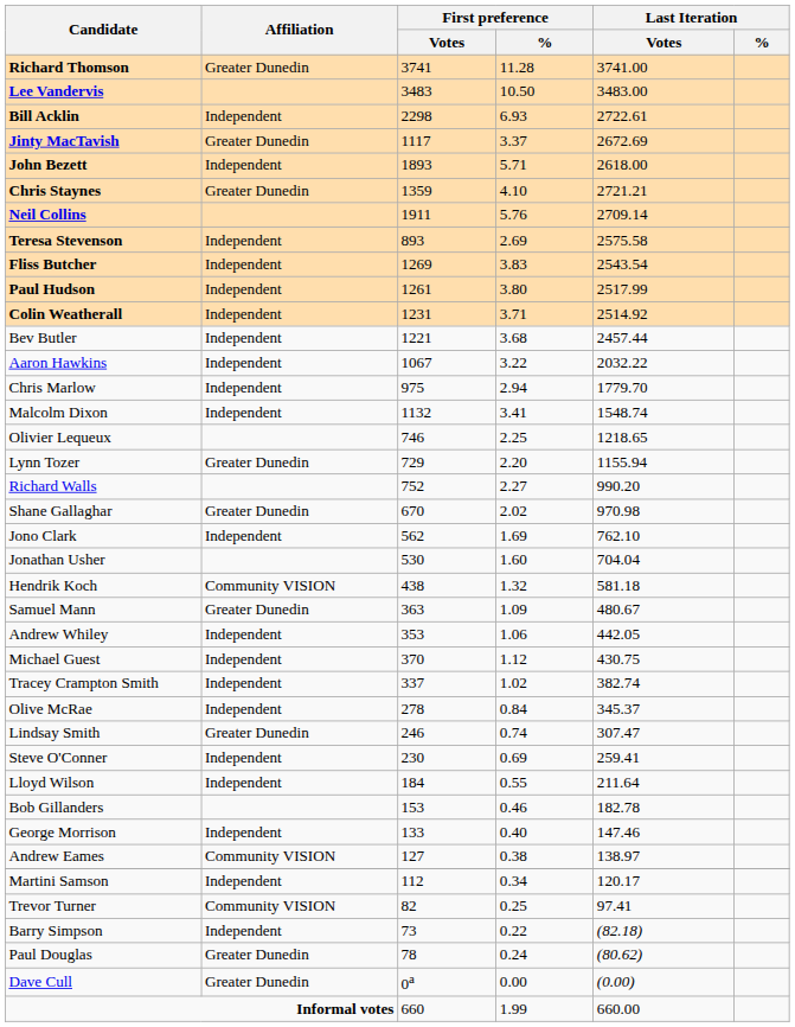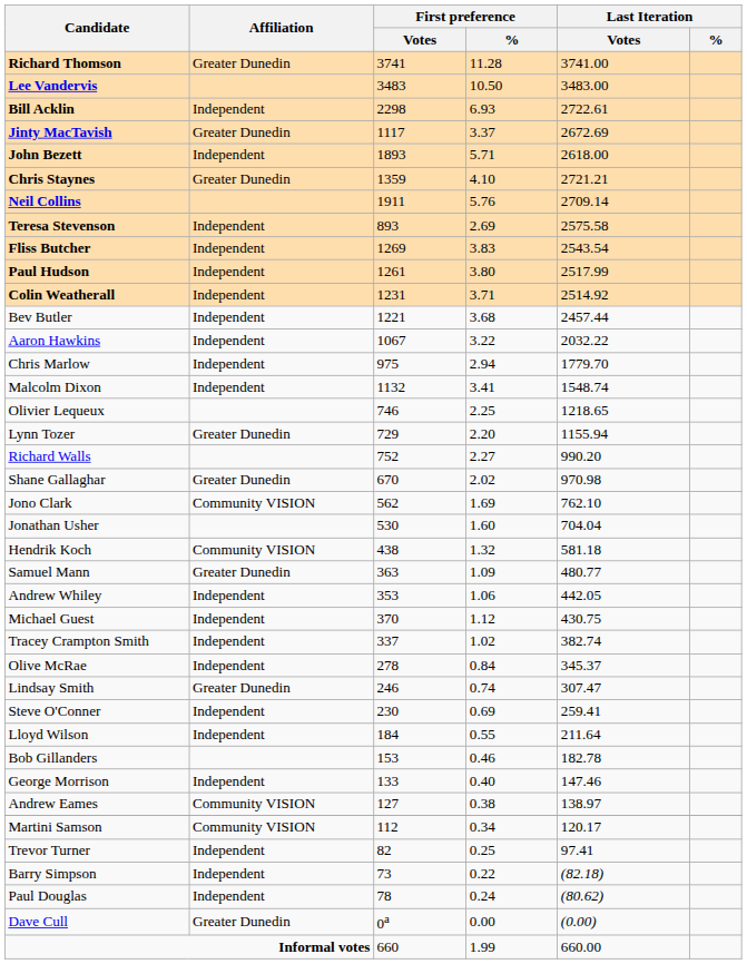 <table class="wikitable">
 <tr>
 <th rowspan=2 width="20%">Candidate</th>
 <th rowspan=2 width="20%">Affiliation</th>
 <th colspan=2 width="20%">First preference</th>
 <th colspan=2 width="20%">Last Iteration</th>
 </tr>
 <tr>
 <th>Votes</th>
 <th>%</th>
 <th>Votes</th>
 <th>%</th>
 </tr>
 <tr style="background:#ffdead;">
 <td><strong>Richard Thomson</strong></td>
 <td>Greater Dunedin</td>
 <td>3741</td>
 <td>11.28</td>
 <td>3741.00</td>
 <td></td>
 </tr>
 <tr style="background:#ffdead;">
 <td><strong><a href='#'>Lee Vandervis</a></strong></td>
 <td></td>
 <td>3483</td>
 <td>10.50</td>
 <td>3483.00</td>
 <td></td>
 </tr>
 <tr style="background:#ffdead;">
 <td><strong>Bill Acklin</strong></td>
 <td>Independent</td>
 <td>2298</td>
 <td>6.93</td>
 <td>2722.61</td>
 <td></td>
 </tr>
 <tr style="background:#ffdead;">
 <td><strong><a href='#'>Jinty MacTavish</a></strong></td>
 <td>Greater Dunedin</td>
 <td>1117</td>
 <td>3.37</td>
 <td>2672.69</td>
 <td></td>
 </tr>
 <tr style="background:#ffdead;">
 <td><strong>John Bezett</strong></td>
 <td>Independent</td>
 <td>1893</td>
 <td>5.71</td>
 <td>2618.00</td>
 <td></td>
 </tr>
 <tr style="background:#ffdead;">
 <td><strong>Chris Staynes</strong></td>
 <td>Greater Dunedin</td>
 <td>1359</td>
 <td>4.10</td>
 <td>2721.21</td>
 <td></td>
 </tr>
 <tr style="background:#ffdead;">
 <td><strong><a href='#'>Neil Collins</a></strong></td>
 <td></td>
 <td>1911</td>
 <td>5.76</td>
 <td>2709.14</td>
 <td></td>
 </tr>
 <tr style="background:#ffdead;">
 <td><strong>Teresa Stevenson</strong></td>
 <td>Independent</td>
 <td>893</td>
 <td>2.69</td>
 <td>2575.58</td>
 <td></td>
 </tr>
 <tr style="background:#ffdead;">
 <td><strong>Fliss Butcher </strong></td>
 <td>Independent</td>
 <td>1269</td>
 <td>3.83</td>
 <td>2543.54</td>
 <td></td>
 </tr>
 <tr style="background:#ffdead;">
 <td><strong>Paul Hudson </strong></td>
 <td>Independent</td>
 <td>1261</td>
 <td>3.80</td>
 <td>2517.99</td>
 <td></td>
 </tr>
 <tr style="background:#ffdead;">
 <td><strong>Colin Weatherall </strong></td>
 <td>Independent</td>
 <td>1231</td>
 <td>3.71</td>
 <td>2514.92</td>
 <td></td>
 </tr>
 <tr>
 <td>Bev Butler</td>
 <td>Independent</td>
 <td>1221</td>
 <td>3.68</td>
 <td>2457.44</td>
 <td></td>
 </tr>
 <tr>
 <td><a href='#'>Aaron Hawkins</a></td>
 <td>Independent</td>
 <td>1067</td>
 <td>3.22</td>
 <td>2032.22</td>
 <td></td>
 </tr>
 <tr>
 <td>Chris Marlow</td>
 <td>Independent</td>
 <td>975</td>
 <td>2.94</td>
 <td>1779.70</td>
 <td></td>
 </tr>
 <tr>
 <td>Malcolm Dixon</td>
 <td>Independent</td>
 <td>1132</td>
 <td>3.41</td>
 <td>1548.74</td>
 <td></td>
 </tr>
 <tr>
 <td>Olivier Lequeux</td>
 <td></td>
 <td>746</td>
 <td>2.25</td>
 <td>1218.65</td>
 <td></td>
 </tr>
 <tr>
 <td>Lynn Tozer</td>
 <td>Greater Dunedin</td>
 <td>729</td>
 <td>2.20</td>
 <td>1155.94</td>
 <td></td>
 </tr>
 <tr>
 <td><a href='#'>Richard Walls</a></td>
 <td></td>
 <td>752</td>
 <td>2.27</td>
 <td>990.20</td>
 <td></td>
 </tr>
 <tr>
 <td>Shane Gallaghar</td>
 <td>Greater Dunedin</td>
 <td>670</td>
 <td>2.02</td>
 <td>970.98</td>
 <td></td>
 </tr>
 <tr>
 <td>Jono Clark</td>
-<td>Independent</td>
+<td>Community VISION</td>
 <td>562</td>
 <td>1.69</td>
 <td>762.10</td>
 <td></td>
 </tr>
 <tr>
 <td>Jonathan Usher</td>
 <td></td>
 <td>530</td>
 <td>1.60</td>
 <td>704.04</td>
 <td></td>
 </tr>
 <tr>
 <td>Hendrik Koch</td>
 <td>Community VISION</td>
 <td>438</td>
 <td>1.32</td>
 <td>581.18</td>
 <td></td>
 </tr>
 <tr>
 <td>Samuel Mann</td>
 <td>Greater Dunedin</td>
 <td>363</td>
 <td>1.09</td>
-<td>480.67</td>
+<td>480.77</td>
 <td></td>
 </tr>
 <tr>
 <td>Andrew Whiley</td>
 <td>Independent</td>
 <td>353</td>
 <td>1.06</td>
 <td>442.05</td>
 <td></td>
 </tr>
 <tr>
 <td>Michael Guest</td>
 <td>Independent</td>
 <td>370</td>
 <td>1.12</td>
 <td>430.75</td>
 <td></td>
 </tr>
 <tr>
 <td>Tracey Crampton Smith</td>
 <td>Independent</td>
 <td>337</td>
 <td>1.02</td>
 <td>382.74</td>
 <td></td>
 </tr>
 <tr>
 <td>Olive McRae</td>
 <td>Independent</td>
 <td>278</td>
 <td>0.84</td>
 <td>345.37</td>
 <td></td>
 </tr>
 <tr>
 <td>Lindsay Smith</td>
 <td>Greater Dunedin</td>
 <td>246</td>
 <td>0.74</td>
 <td>307.47</td>
 <td></td>
 </tr>
 <tr>
 <td>Steve O'Conner</td>
 <td>Independent</td>
 <td>230</td>
 <td>0.69</td>
 <td>259.41</td>
 <td></td>
 </tr>
 <tr>
 <td>Lloyd Wilson</td>
 <td>Independent</td>
 <td>184</td>
 <td>0.55</td>
 <td>211.64</td>
 <td></td>
 </tr>
 <tr>
 <td>Bob Gillanders</td>
 <td></td>
 <td>153</td>
 <td>0.46</td>
 <td>182.78</td>
 <td></td>
 </tr>
 <tr>
 <td>George Morrison</td>
 <td>Independent</td>
 <td>133</td>
 <td>0.40</td>
 <td>147.46</td>
 <td></td>
 </tr>
 <tr>
 <td>Andrew Eames</td>
 <td>Community VISION</td>
 <td>127</td>
 <td>0.38</td>
 <td>138.97</td>
 <td></td>
 </tr>
 <tr>
 </tr>
 <tr>
 <td>Martini Samson</td>
-<td>Independent</td>
+<td>Community VISION</td>
 <td>112</td>
 <td>0.34</td>
 <td>120.17</td>
 <td></td>
 </tr>
 <tr>
 <td>Trevor Turner</td>
-<td>Community VISION</td>
+<td>Independent</td>
 <td>82</td>
 <td>0.25</td>
 <td>97.41</td>
 <td></td>
 </tr>
 <tr>
 <td>Barry Simpson</td>
 <td>Independent</td>
 <td>73</td>
 <td>0.22</td>
 <td><em>(82.18)</em></td>
 <td></td>
 </tr>
 <tr>
 <td>Paul Douglas</td>
-<td>Greater Dunedin</td>
+<td>Independent</td>
 <td>78</td>
 <td>0.24</td>
 <td><em>(80.62)</em></td>
 <td></td>
 </tr>
 <tr>
 <td><a href='#'>Dave Cull</a></td>
 <td>Greater Dunedin</td>
 <td>0<sup>a</sup></td>
 <td>0.00</td>
 <td><em>(0.00)</em></td>
 <td></td>
 </tr>
 <tr>
 <td colspan=2 align=right><strong>Informal votes</strong></td>
 <td>660</td>
 <td>1.99</td>
 <td>660.00</td>
 <td></td>
 </tr>
 </table>
